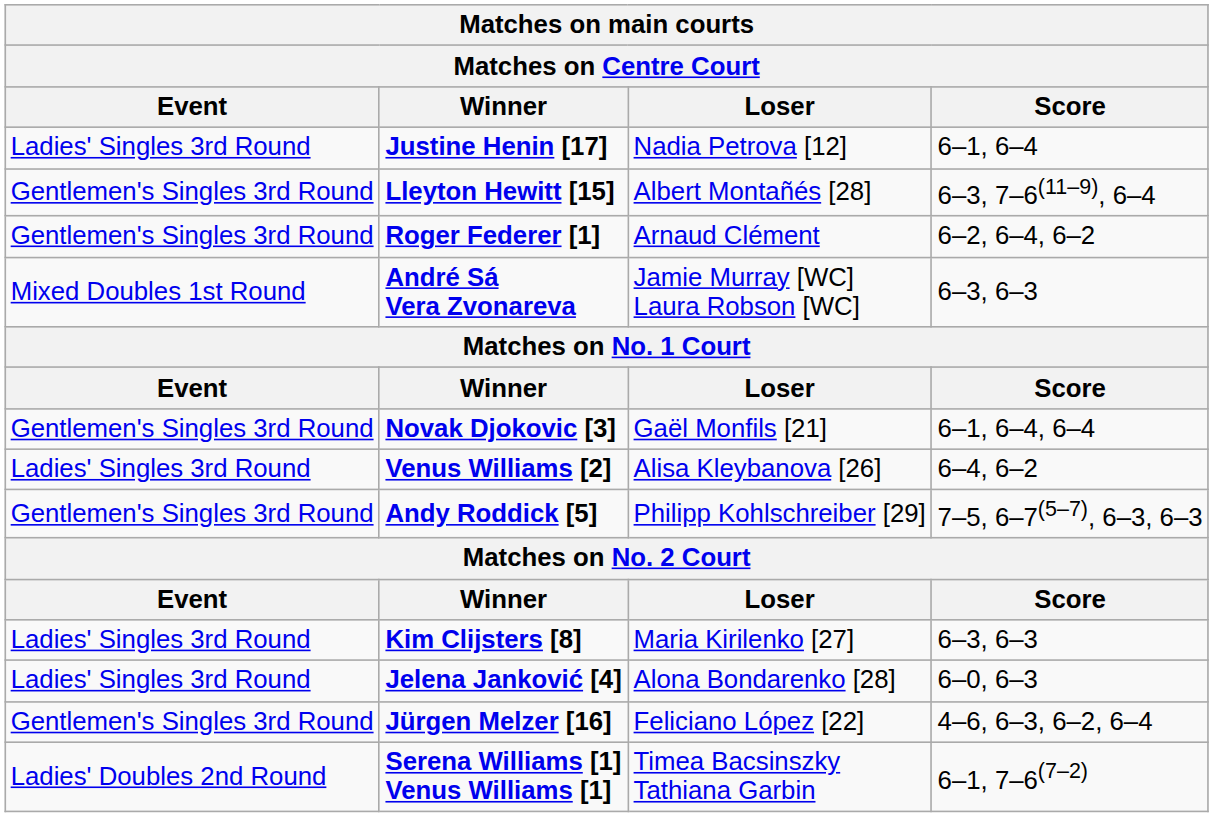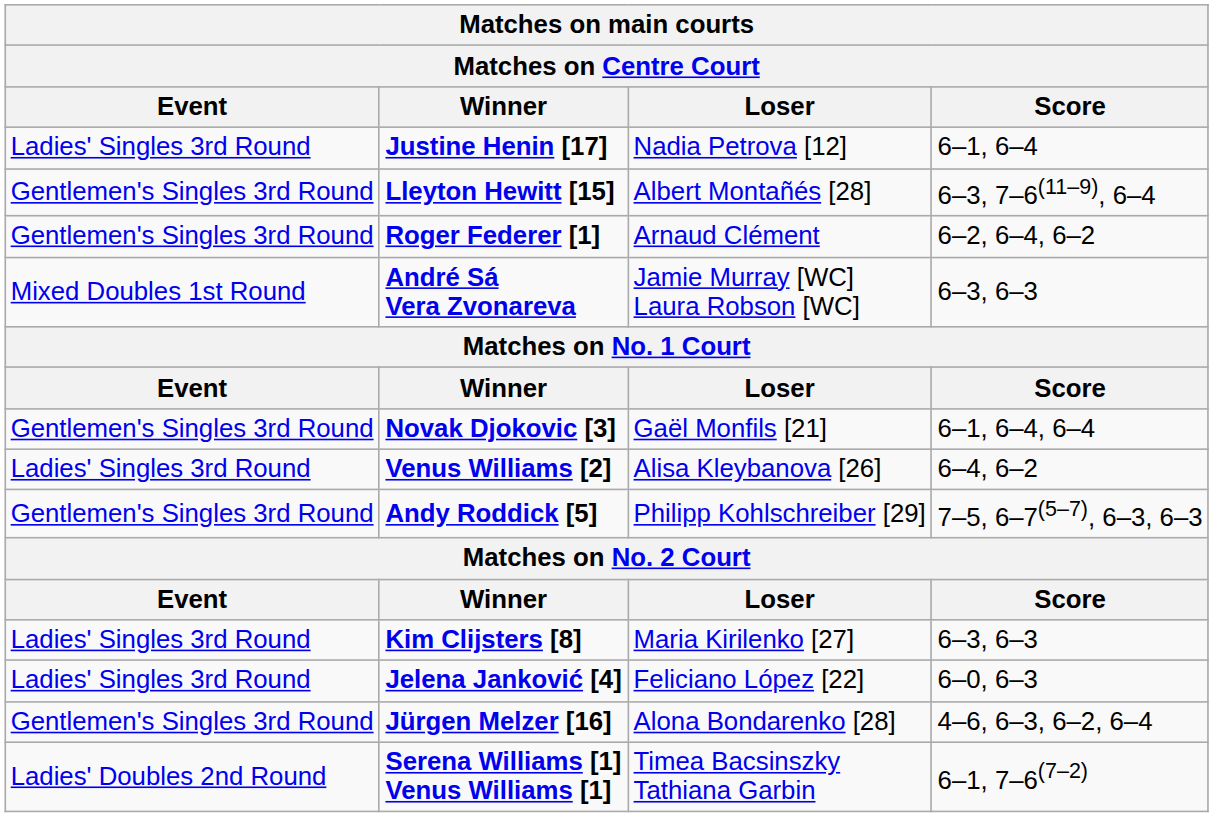 <table class="wikitable collapsible uncollapsed" style="margin:auto;">
 <tr>
 <th colspan="4" style="white-space:nowrap;">Matches on main courts</th>
 </tr>
 <tr>
 <th colspan="4">Matches on <a href='#'>Centre Court</a></th>
 </tr>
 <tr>
 <th>Event</th>
 <th>Winner</th>
 <th>Loser</th>
 <th>Score</th>
 </tr>
 <tr>
 <td><a href='#'>Ladies' Singles 3rd Round</a></td>
 <td> <strong><a href='#'>Justine Henin</a> [17]</strong></td>
 <td> <a href='#'>Nadia Petrova</a> [12]</td>
 <td>6–1, 6–4</td>
 </tr>
 <tr>
 <td><a href='#'>Gentlemen's Singles 3rd Round</a></td>
 <td> <strong><a href='#'>Lleyton Hewitt</a> [15]</strong></td>
 <td> <a href='#'>Albert Montañés</a> [28]</td>
 <td>6–3, 7–6<sup>(11–9)</sup>, 6–4</td>
 </tr>
 <tr>
 <td><a href='#'>Gentlemen's Singles 3rd Round</a></td>
 <td> <strong><a href='#'>Roger Federer</a> [1]</strong></td>
 <td> <a href='#'>Arnaud Clément</a></td>
 <td>6–2, 6–4, 6–2</td>
 </tr>
 <tr>
 <td><a href='#'>Mixed Doubles 1st Round</a></td>
 <td> <strong><a href='#'>André Sá</a></strong><br> <strong><a href='#'>Vera Zvonareva</a></strong></td>
 <td> <a href='#'>Jamie Murray</a> [WC]<br> <a href='#'>Laura Robson</a> [WC]</td>
 <td>6–3, 6–3</td>
 </tr>
 <tr>
 <th colspan="4">Matches on <a href='#'>No. 1 Court</a></th>
 </tr>
 <tr>
 <th>Event</th>
 <th>Winner</th>
 <th>Loser</th>
 <th>Score</th>
 </tr>
 <tr>
 <td><a href='#'>Gentlemen's Singles 3rd Round</a></td>
 <td> <strong><a href='#'>Novak Djokovic</a> [3]</strong></td>
 <td> <a href='#'>Gaël Monfils</a> [21]</td>
 <td>6–1, 6–4, 6–4</td>
 </tr>
 <tr>
 <td><a href='#'>Ladies' Singles 3rd Round</a></td>
 <td> <strong><a href='#'>Venus Williams</a> [2]</strong></td>
 <td> <a href='#'>Alisa Kleybanova</a> [26]</td>
 <td>6–4, 6–2</td>
 </tr>
 <tr>
 <td><a href='#'>Gentlemen's Singles 3rd Round</a></td>
 <td> <strong><a href='#'>Andy Roddick</a> [5]</strong></td>
 <td> <a href='#'>Philipp Kohlschreiber</a> [29]</td>
 <td>7–5, 6–7<sup>(5–7)</sup>, 6–3, 6–3</td>
 </tr>
 <tr>
 <th colspan="4">Matches on <a href='#'>No. 2 Court</a></th>
 </tr>
 <tr>
 <th>Event</th>
 <th>Winner</th>
 <th>Loser</th>
 <th>Score</th>
 </tr>
 <tr>
 <td><a href='#'>Ladies' Singles 3rd Round</a></td>
 <td> <strong><a href='#'>Kim Clijsters</a> [8]</strong></td>
 <td> <a href='#'>Maria Kirilenko</a> [27]</td>
 <td>6–3, 6–3</td>
 </tr>
 <tr>
 <td><a href='#'>Ladies' Singles 3rd Round</a></td>
 <td> <strong><a href='#'>Jelena Janković</a> [4]</strong></td>
-<td> <a href='#'>Alona Bondarenko</a> [28]</td>
+<td> <a href='#'>Feliciano López</a> [22]</td>
 <td>6–0, 6–3</td>
 </tr>
 <tr>
 <td><a href='#'>Gentlemen's Singles 3rd Round</a></td>
 <td> <strong><a href='#'>Jürgen Melzer</a> [16]</strong></td>
-<td> <a href='#'>Feliciano López</a> [22]</td>
+<td> <a href='#'>Alona Bondarenko</a> [28]</td>
 <td>4–6, 6–3, 6–2, 6–4</td>
 </tr>
 <tr>
 <td><a href='#'>Ladies' Doubles 2nd Round</a></td>
 <td> <strong><a href='#'>Serena Williams</a> [1]</strong><br> <strong><a href='#'>Venus Williams</a> [1]</strong></td>
 <td> <a href='#'>Timea Bacsinszky</a><br> <a href='#'>Tathiana Garbin</a></td>
 <td>6–1, 7–6<sup>(7–2)</sup></td>
 </tr>
 </table>
